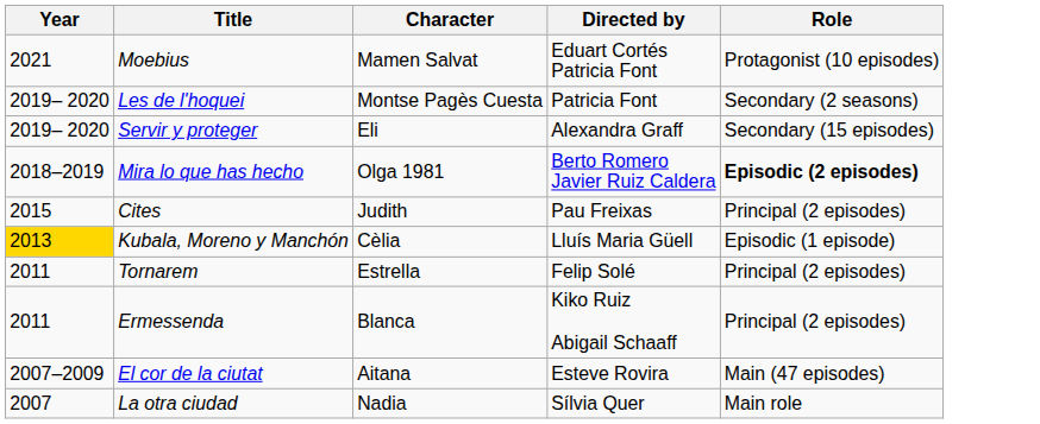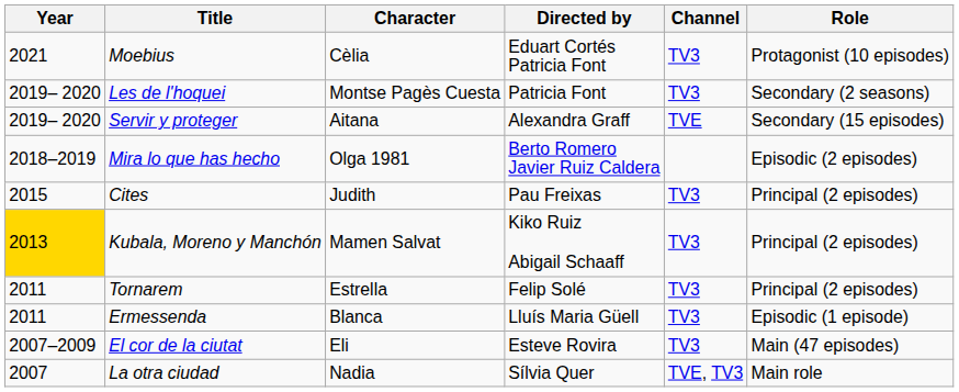 <table class="wikitable">
 <tr>
 <th>Year</th>
 <th>Title</th>
 <th>Character</th>
 <th>Directed by</th>
+<th>Channel</th>
 <th>Role</th>
 </tr>
 <tr>
 <td>2021</td>
 <td><em>Moebius</em></td>
-<td>Mamen Salvat</td>
+<td>Cèlia</td>
 <td>Eduart Cortés<br>Patricia Font</td>
+<td><a href='#'>TV3</a></td>
 <td>Protagonist (10 episodes)</td>
 </tr>
 <tr>
 <td>2019– 2020</td>
 <td><em><a href='#'>Les de l'hoquei</a></em></td>
 <td>Montse Pagès Cuesta</td>
 <td>Patricia Font</td>
+<td><a href='#'>TV3</a></td>
 <td>Secondary (2 seasons)</td>
 </tr>
 <tr>
 <td>2019– 2020</td>
 <td><em><a href='#'>Servir y proteger</a> </em></td>
-<td>Eli</td>
+<td>Aitana</td>
 <td>Alexandra Graff</td>
+<td><a href='#'>TVE</a></td>
 <td>Secondary (15 episodes)</td>
 </tr>
 <tr>
 <td>2018–2019</td>
 <td><em><a href='#'>Mira lo que has hecho</a></em></td>
 <td>Olga 1981</td>
 <td><a href='#'>Berto Romero</a><br><a href='#'>Javier Ruiz Caldera</a></td>
-<td><strong>Episodic (2 episodes)</strong></td>
+<td></td>
+<td>Episodic (2 episodes)</td>
 </tr>
 <tr>
 <td>2015</td>
 <td><em>Cites</em></td>
 <td>Judith</td>
 <td>Pau Freixas</td>
+<td><a href='#'>TV3</a></td>
 <td>Principal (2 episodes)</td>
 </tr>
 <tr>
 <td style="background: gold;">2013</td>
 <td><em>Kubala, Moreno y Manchón</em></td>
-<td>Cèlia</td>
-<td>Lluís Maria Güell</td>
-<td>Episodic (1 episode)</td>
+<td>Mamen Salvat</td>
+<td>Kiko Ruiz<br><br>Abigail Schaaff</td>
+<td><a href='#'>TV3</a></td>
+<td>Principal (2 episodes)</td>
 </tr>
 <tr>
 <td>2011</td>
 <td><em>Tornarem</em></td>
 <td>Estrella</td>
 <td>Felip Solé</td>
+<td><a href='#'>TV3</a></td>
 <td>Principal (2 episodes)</td>
 </tr>
 <tr>
 <td>2011</td>
 <td><em>Ermessenda</em></td>
 <td>Blanca</td>
-<td>Kiko Ruiz<br><br>Abigail Schaaff</td>
-<td>Principal (2 episodes)</td>
+<td>Lluís Maria Güell</td>
+<td><a href='#'>TV3</a></td>
+<td>Episodic (1 episode)</td>
 </tr>
 <tr>
 <td>2007–2009</td>
 <td><em><a href='#'>El cor de la ciutat</a></em></td>
-<td>Aitana</td>
+<td>Eli</td>
 <td>Esteve Rovira</td>
+<td><a href='#'>TV3</a></td>
 <td>Main (47 episodes)</td>
 </tr>
 <tr>
 <td>2007</td>
 <td><em>La otra ciudad</em></td>
 <td>Nadia</td>
 <td>Sílvia Quer</td>
+<td><a href='#'>TVE</a>, <a href='#'>TV3</a></td>
 <td>Main role</td>
 </tr>
 </table>
